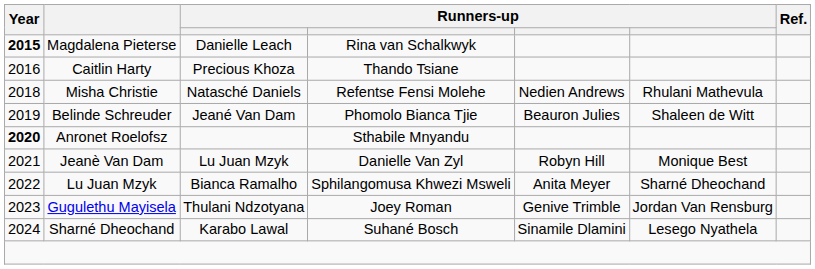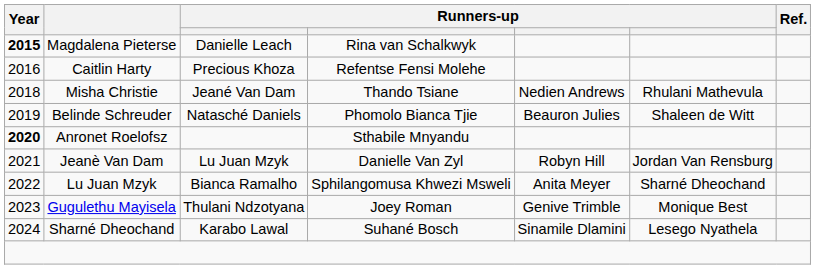 <table class="wikitable" style="font-size:90%; text-align:center">
 <tr>
 <th rowspan="2">Year</th>
 <th rowspan="2"></th>
 <th colspan="4">Runners-up</th>
 <th rowspan="2">Ref.</th>
 </tr>
 <tr>
 <th></th>
 <th></th>
 <th></th>
 <th></th>
 </tr>
 <tr>
 <td><strong>2015</strong></td>
 <td>Magdalena Pieterse</td>
 <td>Danielle Leach</td>
 <td>Rina van Schalkwyk</td>
 <td></td>
 <td></td>
 <td></td>
 </tr>
 <tr>
 <td>2016</td>
 <td>Caitlin Harty</td>
 <td>Precious Khoza</td>
-<td>Thando Tsiane</td>
+<td>Refentse Fensi Molehe</td>
 <td></td>
 <td></td>
 <td></td>
 </tr>
 <tr>
 <td>2018</td>
 <td>Misha Christie</td>
-<td>Natasché Daniels</td>
-<td>Refentse Fensi Molehe</td>
+<td>Jeané Van Dam</td>
+<td>Thando Tsiane</td>
 <td>Nedien Andrews</td>
 <td>Rhulani Mathevula</td>
 <td></td>
 </tr>
 <tr>
 <td>2019</td>
 <td>Belinde Schreuder</td>
-<td>Jeané Van Dam</td>
+<td>Natasché Daniels</td>
 <td>Phomolo Bianca Tjie</td>
 <td>Beauron Julies</td>
 <td>Shaleen de Witt</td>
 <td></td>
 </tr>
 <tr>
 <td><strong>2020</strong></td>
 <td>Anronet Roelofsz</td>
 <td></td>
 <td>Sthabile Mnyandu</td>
 <td></td>
 <td></td>
 <td></td>
 </tr>
 <tr>
 <td>2021</td>
 <td>Jeanè Van Dam</td>
 <td>Lu Juan Mzyk</td>
 <td>Danielle Van Zyl</td>
 <td>Robyn Hill</td>
-<td>Monique Best</td>
+<td>Jordan Van Rensburg</td>
 <td></td>
 </tr>
 <tr>
 <td>2022</td>
 <td>Lu Juan Mzyk</td>
 <td>Bianca Ramalho</td>
 <td>Sphilangomusa Khwezi Msweli</td>
 <td>Anita Meyer</td>
 <td>Sharné Dheochand</td>
 <td></td>
 </tr>
 <tr>
 <td>2023</td>
 <td><a href='#'>Gugulethu Mayisela</a></td>
 <td>Thulani Ndzotyana</td>
 <td>Joey Roman</td>
 <td>Genive Trimble</td>
-<td>Jordan Van Rensburg</td>
+<td>Monique Best</td>
 <td></td>
 </tr>
 <tr>
 <td>2024</td>
 <td>Sharné Dheochand</td>
 <td>Karabo Lawal</td>
 <td>Suhané Bosch</td>
 <td>Sinamile Dlamini</td>
 <td>Lesego Nyathela</td>
 <td></td>
 </tr>
 <tr>
 <td colspan="7" align=left><br></td>
 </tr>
 </table>
